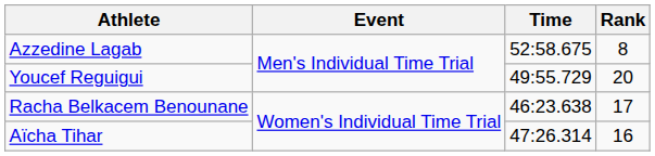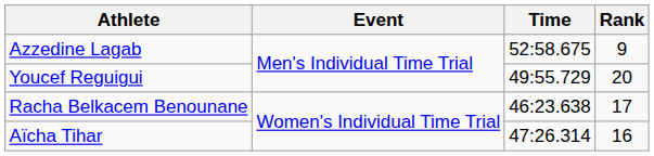 <table class=wikitable style="font-size:90%">
 <tr>
 <th>Athlete</th>
 <th>Event</th>
 <th>Time</th>
 <th>Rank</th>
 </tr>
 <tr align="center">
 <td align="left"><a href='#'>Azzedine Lagab</a></td>
 <td rowspan="2" align="left"><a href='#'>Men's Individual Time Trial</a></td>
 <td>52:58.675</td>
-<td>8</td>
+<td>9</td>
 </tr>
 <tr align=center>
 <td align=left><a href='#'>Youcef Reguigui</a></td>
 <td>49:55.729</td>
 <td>20</td>
 </tr>
 <tr align="center">
 <td align="left"><a href='#'>Racha Belkacem Benounane</a></td>
 <td rowspan="2" align="left"><a href='#'>Women's Individual Time Trial</a></td>
 <td>46:23.638</td>
 <td>17</td>
 </tr>
 <tr align=center>
 <td align=left><a href='#'>Aïcha Tihar</a></td>
 <td>47:26.314</td>
 <td>16</td>
 </tr>
 </table>
